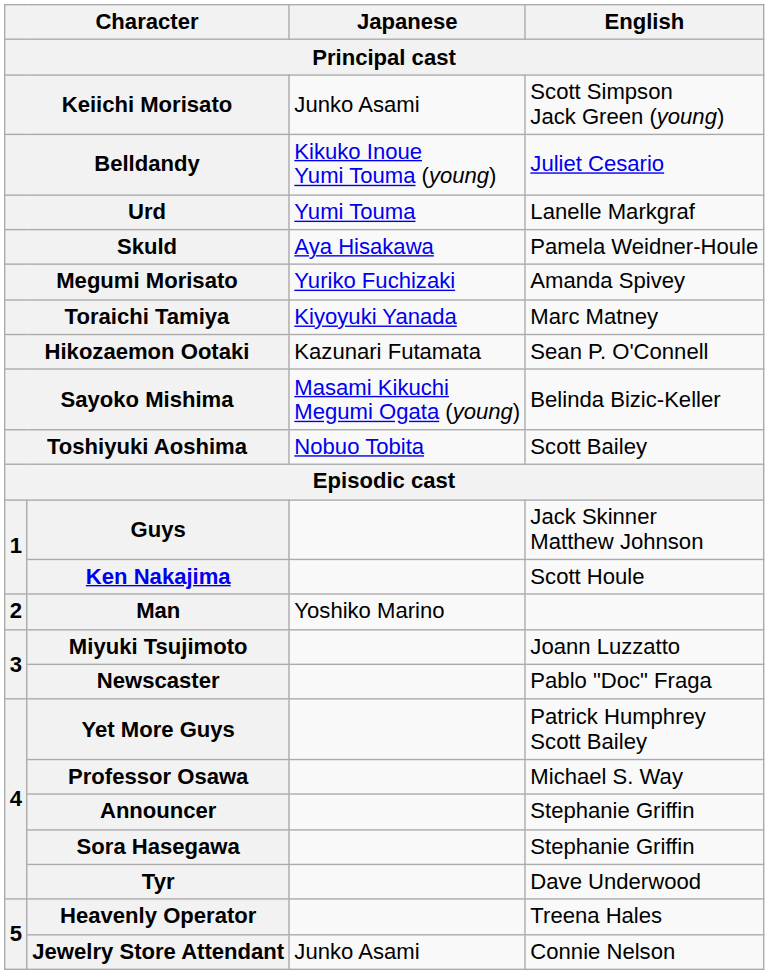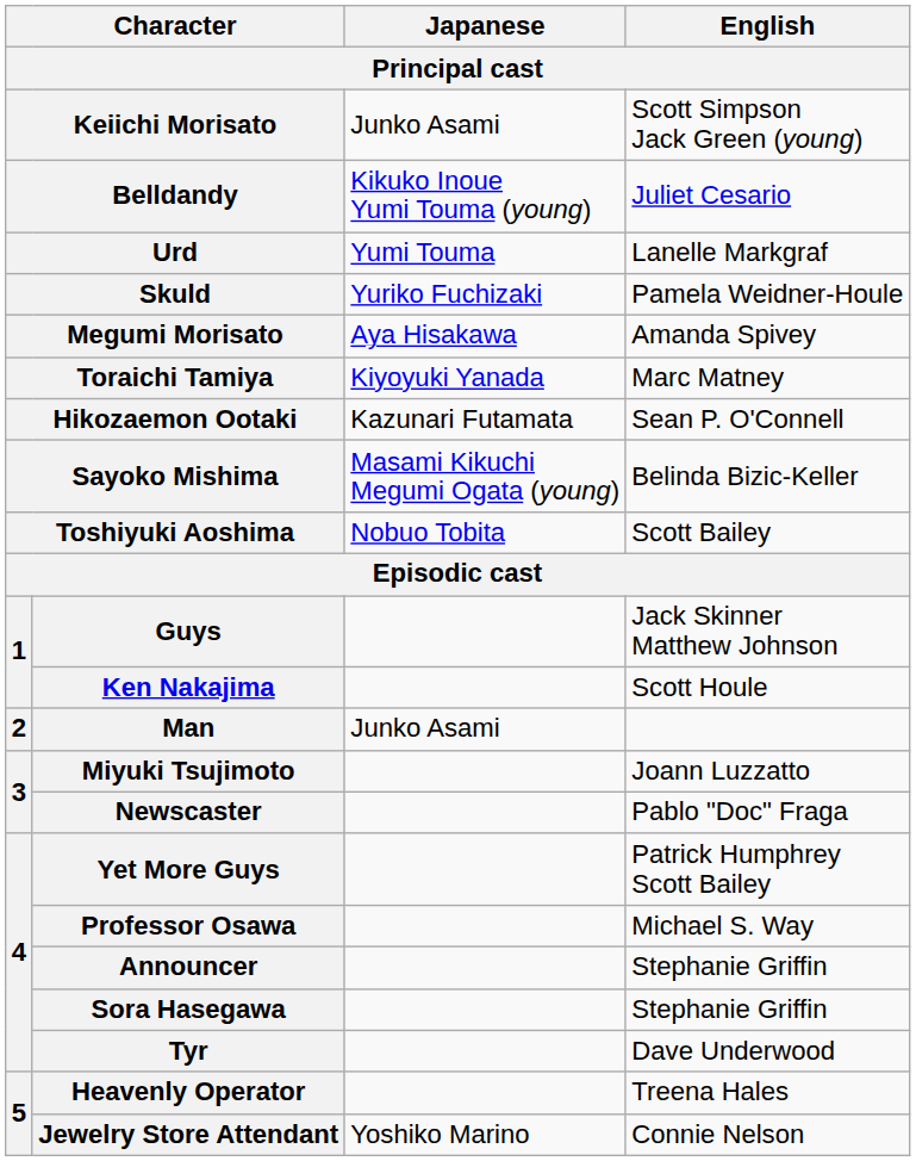 <table class="wikitable mw-collapsible mw-collapsed">
 <tr>
 <th colspan="2">Character</th>
 <th>Japanese</th>
 <th>English</th>
 </tr>
 <tr>
 <th colspan="4">Principal cast</th>
 </tr>
 <tr>
 <th colspan="2">Keiichi Morisato</th>
 <td>Junko Asami</td>
 <td>Scott Simpson<br>Jack Green (<em>young</em>)</td>
 </tr>
 <tr>
 <th colspan="2">Belldandy</th>
 <td><a href='#'>Kikuko Inoue</a><br><a href='#'>Yumi Touma</a> (<em>young</em>)</td>
 <td><a href='#'>Juliet Cesario</a></td>
 </tr>
 <tr>
 <th colspan="2">Urd</th>
 <td><a href='#'>Yumi Touma</a></td>
 <td>Lanelle Markgraf</td>
 </tr>
 <tr>
 <th colspan="2">Skuld</th>
-<td><a href='#'>Aya Hisakawa</a></td>
+<td><a href='#'>Yuriko Fuchizaki</a></td>
 <td>Pamela Weidner-Houle</td>
 </tr>
 <tr>
 <th colspan="2">Megumi Morisato</th>
-<td><a href='#'>Yuriko Fuchizaki</a></td>
+<td><a href='#'>Aya Hisakawa</a></td>
 <td>Amanda Spivey</td>
 </tr>
 <tr>
 <th colspan="2">Toraichi Tamiya</th>
 <td><a href='#'>Kiyoyuki Yanada</a></td>
 <td>Marc Matney</td>
 </tr>
 <tr>
 <th colspan="2">Hikozaemon Ootaki</th>
 <td>Kazunari Futamata</td>
 <td>Sean P. O'Connell</td>
 </tr>
 <tr>
 <th colspan="2">Sayoko Mishima</th>
 <td><a href='#'>Masami Kikuchi</a><br><a href='#'>Megumi Ogata</a> (<em>young</em>)</td>
 <td>Belinda Bizic-Keller</td>
 </tr>
 <tr>
 <th colspan="2">Toshiyuki Aoshima</th>
 <td><a href='#'>Nobuo Tobita</a></td>
 <td>Scott Bailey</td>
 </tr>
 <tr>
 <th colspan="4">Episodic cast</th>
 </tr>
 <tr>
 <th rowspan="2">1</th>
 <th>Guys</th>
 <td></td>
 <td>Jack Skinner<br>Matthew Johnson</td>
 </tr>
 <tr>
 <th><a href='#'>Ken Nakajima</a></th>
 <td></td>
 <td>Scott Houle</td>
 </tr>
 <tr>
 <th>2</th>
 <th>Man</th>
-<td>Yoshiko Marino</td>
+<td>Junko Asami</td>
 <td></td>
 </tr>
 <tr>
 <th rowspan="2">3</th>
 <th>Miyuki Tsujimoto</th>
 <td></td>
 <td>Joann Luzzatto</td>
 </tr>
 <tr>
 <th>Newscaster</th>
 <td></td>
 <td>Pablo "Doc" Fraga</td>
 </tr>
 <tr>
 <th rowspan="5">4</th>
 <th>Yet More Guys</th>
 <td></td>
 <td>Patrick Humphrey<br>Scott Bailey</td>
 </tr>
 <tr>
 <th>Professor Osawa</th>
 <td></td>
 <td>Michael S. Way</td>
 </tr>
 <tr>
 <th>Announcer</th>
 <td></td>
 <td>Stephanie Griffin</td>
 </tr>
 <tr>
 <th>Sora Hasegawa</th>
 <td></td>
 <td>Stephanie Griffin</td>
 </tr>
 <tr>
 <th>Tyr</th>
 <td></td>
 <td>Dave Underwood</td>
 </tr>
 <tr>
 <th rowspan="2">5</th>
 <th>Heavenly Operator</th>
 <td></td>
 <td>Treena Hales</td>
 </tr>
 <tr>
 <th>Jewelry Store Attendant</th>
-<td>Junko Asami</td>
+<td>Yoshiko Marino</td>
 <td>Connie Nelson</td>
 </tr>
 </table>
